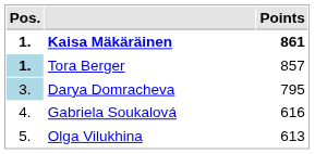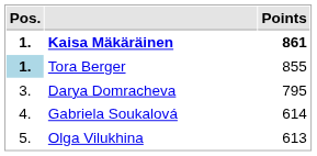 <table cellspacing="1" cellpadding="3" style="border:1px solid #AAAAAA;font-size:90%">
 <tr bgcolor="#E4E4E4">
 <th style="border-bottom:1px solid #AAAAAA" width=10>Pos.</th>
 <th style="border-bottom:1px solid #AAAAAA" width=200></th>
 <th style="border-bottom:1px solid #AAAAAA" width=20>Points</th>
 </tr>
 <tr>
 <td align="center"><strong>1.</strong></td>
 <td> <strong><a href='#'>Kaisa Mäkäräinen</a></strong></td>
 <td align="right"><strong>861</strong></td>
 </tr>
 <tr>
 <td align="center" style="background: lightblue;"><strong>1.</strong></td>
 <td> <a href='#'>Tora Berger</a></td>
-<td align="right">857</td>
+<td align="right">855</td>
 </tr>
 <tr>
-<td align="center" style="background: lightblue;">3.</td>
+<td align="center">3.</td>
 <td> <a href='#'>Darya Domracheva</a></td>
 <td align="right">795</td>
 </tr>
 <tr>
 <td align="center">4.</td>
 <td> <a href='#'>Gabriela Soukalová</a></td>
-<td align="right">616</td>
+<td align="right">614</td>
 </tr>
 <tr>
 <td align="center">5.</td>
 <td> <a href='#'>Olga Vilukhina</a></td>
 <td align="right">613</td>
 </tr>
 </table>
